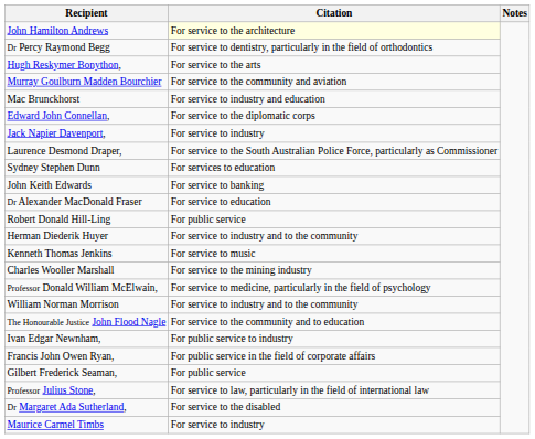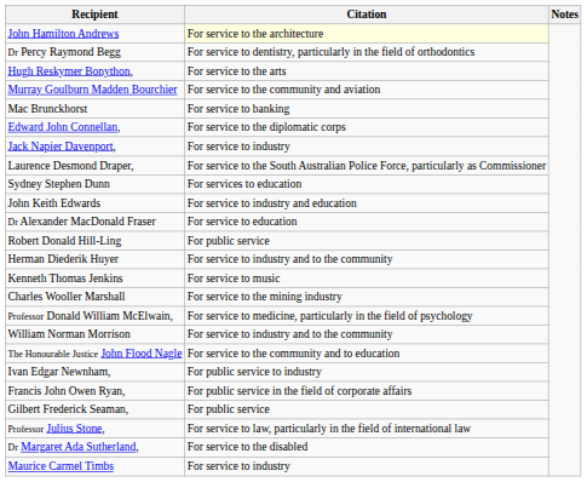 <table class="wikitable" style="font-size:95%;">
 <tr>
 <th>Recipient</th>
 <th>Citation</th>
 <th>Notes</th>
 </tr>
 <tr>
 <td><a href='#'>John Hamilton Andrews</a></td>
 <td style="background: lightyellow;">For service to the architecture</td>
 <td rowspan="24"></td>
 </tr>
 <tr>
 <td><small>Dr</small> Percy Raymond Begg</td>
 <td>For service to dentistry, particularly in the field of orthodontics</td>
 </tr>
 <tr>
 <td><a href='#'>Hugh Reskymer Bonython</a>, </td>
 <td>For service to the arts</td>
 </tr>
 <tr>
 <td><a href='#'>Murray Goulburn Madden Bourchier</a></td>
 <td>For service to the community and aviation</td>
 </tr>
 <tr>
 <td>Mac Brunckhorst</td>
-<td>For service to industry and education</td>
+<td>For service to banking</td>
 </tr>
 <tr>
 <td><a href='#'>Edward John Connellan</a>, </td>
 <td>For service to the diplomatic corps</td>
 </tr>
 <tr>
 <td><a href='#'>Jack Napier Davenport</a>, </td>
 <td>For service to industry</td>
 </tr>
 <tr>
 <td>Laurence Desmond Draper, </td>
 <td>For service to the South Australian Police Force, particularly as Commissioner</td>
 </tr>
 <tr>
 <td>Sydney Stephen Dunn</td>
 <td>For services to education</td>
 </tr>
 <tr>
 <td>John Keith Edwards</td>
-<td>For service to banking</td>
+<td>For service to industry and education</td>
 </tr>
 <tr>
 <td><small>Dr</small> Alexander MacDonald Fraser</td>
 <td>For service to education</td>
 </tr>
 <tr>
 <td>Robert Donald Hill-Ling</td>
 <td>For public service</td>
 </tr>
 <tr>
 <td>Herman Diederik Huyer</td>
 <td>For service to industry and to the community</td>
 </tr>
 <tr>
 <td>Kenneth Thomas Jenkins</td>
 <td>For service to music</td>
 </tr>
 <tr>
 <td>Charles Wooller Marshall</td>
 <td>For service to the mining industry</td>
 </tr>
 <tr>
 <td><small>Professor</small> Donald William McElwain, </td>
 <td>For service to medicine, particularly in the field of psychology</td>
 </tr>
 <tr>
 <td>William Norman Morrison</td>
 <td>For service to industry and to the community</td>
 </tr>
 <tr>
 <td><small>The Honourable Justice</small> <a href='#'>John Flood Nagle</a></td>
 <td>For service to the community and to education</td>
 </tr>
 <tr>
 <td>Ivan Edgar Newnham, </td>
 <td>For public service to industry</td>
 </tr>
 <tr>
 <td>Francis John Owen Ryan, </td>
 <td>For public service in the field of corporate affairs</td>
 </tr>
 <tr>
 <td>Gilbert Frederick Seaman, </td>
 <td>For public service</td>
 </tr>
 <tr>
 <td><small>Professor</small> <a href='#'>Julius Stone</a>, </td>
 <td>For service to law, particularly in the field of international law</td>
 </tr>
 <tr>
 <td><small>Dr</small> <a href='#'>Margaret Ada Sutherland</a>, </td>
 <td>For service to the disabled</td>
 </tr>
 <tr>
 <td><a href='#'>Maurice Carmel Timbs</a></td>
 <td>For service to industry</td>
 </tr>
 </table>
